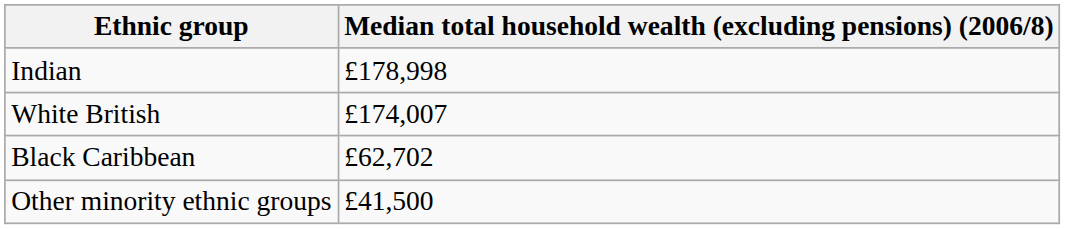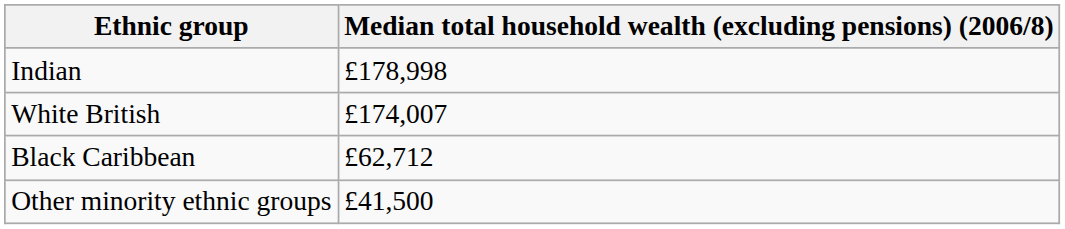 <table class="wikitable">
 <tr>
 <th>Ethnic group</th>
 <th>Median total household wealth (excluding pensions) (2006/8)</th>
 </tr>
 <tr>
 <td>Indian</td>
 <td>£178,998</td>
 </tr>
 <tr>
 <td>White British</td>
 <td>£174,007</td>
 </tr>
 <tr>
 <td>Black Caribbean</td>
-<td>£62,702</td>
+<td>£62,712</td>
 </tr>
 <tr>
 <td>Other minority ethnic groups</td>
 <td>£41,500</td>
 </tr>
 </table>
